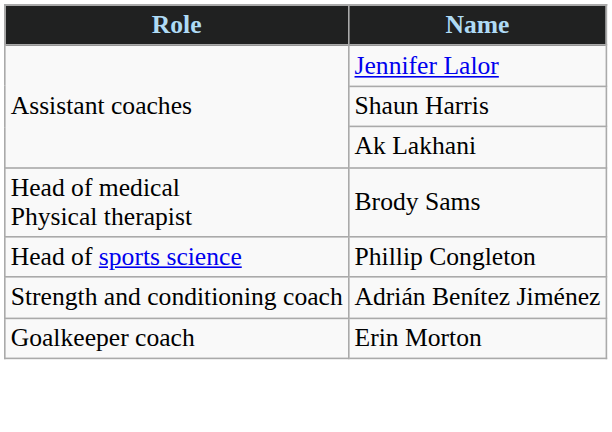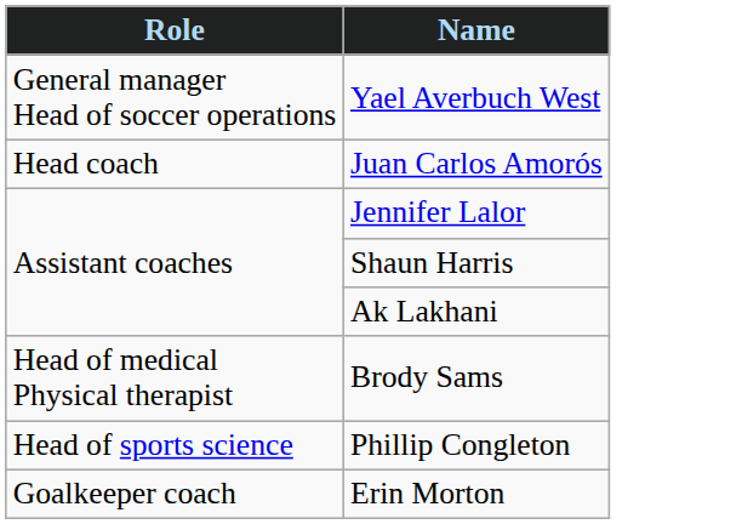 <table class="wikitable">
 <tr>
 </tr>
 <tr>
 <th scope="col" style="background:#202121;color:#AFDBF5">Role</th>
 <th scope="col" style="background:#202121;color:#AFDBF5">Name</th>
+</tr>
+<tr>
+<td>General manager<br>Head of soccer operations</td>
+<td> <a href='#'>Yael Averbuch West</a></td>
+</tr>
+<tr>
+<td>Head coach</td>
+<td> <a href='#'>Juan Carlos Amorós</a></td>
 </tr>
 <tr>
 <td rowspan="3">Assistant coaches</td>
 <td> <a href='#'>Jennifer Lalor</a></td>
 </tr>
 <tr>
 <td>Shaun Harris</td>
 </tr>
 <tr>
 <td>Ak Lakhani</td>
 </tr>
 <tr>
 <td>Head of medical<br>Physical therapist</td>
 <td>Brody Sams</td>
 </tr>
 <tr>
 <td>Head of <a href='#'>sports science</a></td>
 <td>Phillip Congleton</td>
 </tr>
 <tr>
-<td>Strength and conditioning coach</td>
-<td>Adrián Benítez Jiménez</td>
-</tr>
-<tr>
 <td>Goalkeeper coach</td>
 <td>Erin Morton</td>
 </tr>
 </table>
